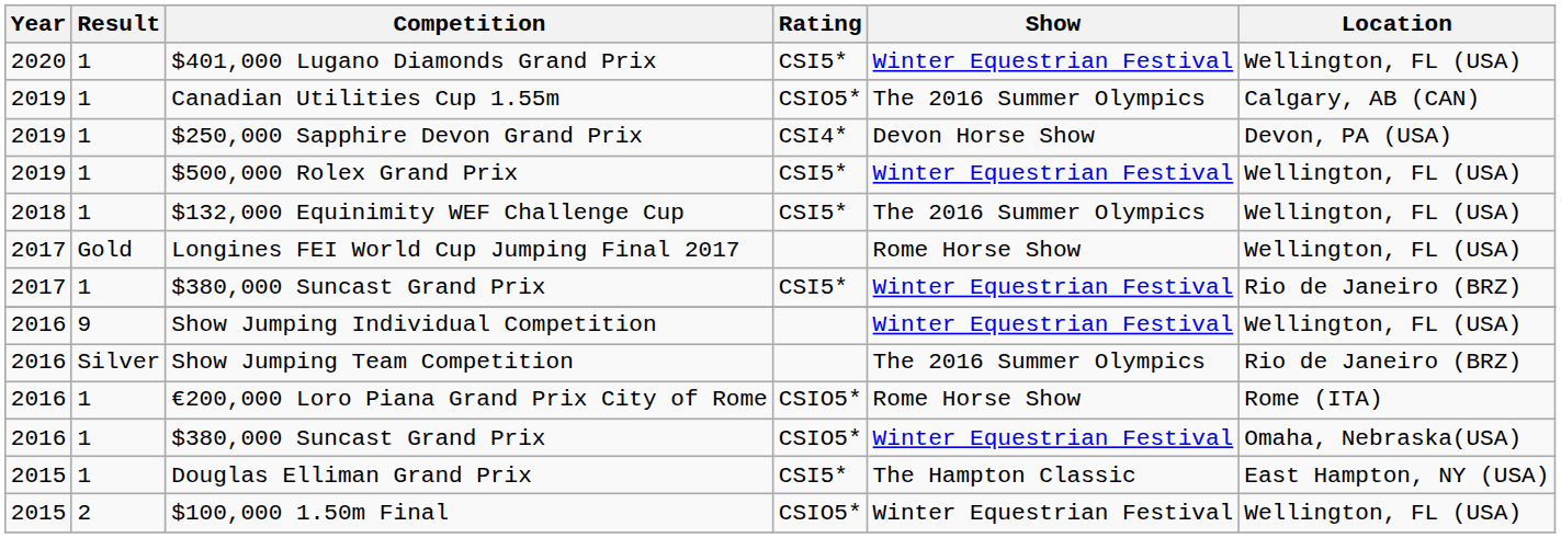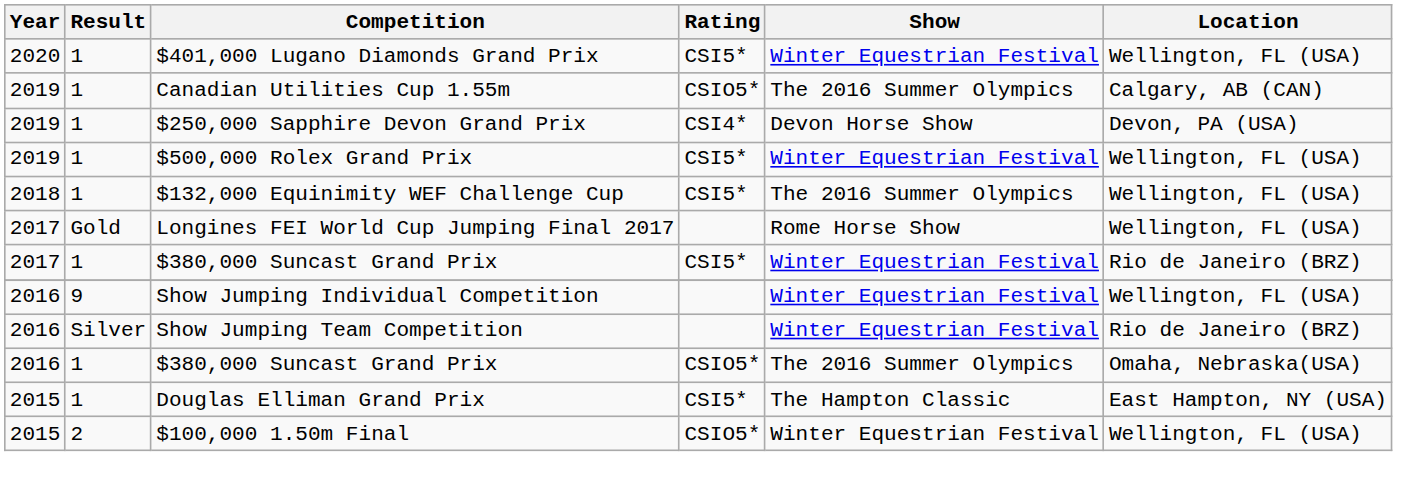 <table class="wikitable">
 <tr>
 <th>Year</th>
 <th>Result</th>
 <th>Competition</th>
 <th>Rating</th>
 <th>Show</th>
 <th>Location</th>
 </tr>
 <tr>
 <td>2020</td>
 <td>1</td>
 <td>$401,000 Lugano Diamonds Grand Prix</td>
 <td>CSI5*</td>
 <td><a href='#'>Winter Equestrian Festival</a></td>
 <td>Wellington, FL (USA)</td>
 </tr>
 <tr>
 <td>2019</td>
 <td>1</td>
 <td>Canadian Utilities Cup 1.55m</td>
 <td>CSIO5*</td>
 <td>The 2016 Summer Olympics</td>
 <td>Calgary, AB (CAN)</td>
 </tr>
 <tr>
 <td>2019</td>
 <td>1</td>
 <td>$250,000 Sapphire Devon Grand Prix</td>
 <td>CSI4*</td>
 <td>Devon Horse Show</td>
 <td>Devon, PA (USA)</td>
 </tr>
 <tr>
 <td>2019</td>
 <td>1</td>
 <td>$500,000 Rolex Grand Prix</td>
 <td>CSI5*</td>
 <td><a href='#'>Winter Equestrian Festival</a></td>
 <td>Wellington, FL (USA)</td>
 </tr>
 <tr>
 <td>2018</td>
 <td>1</td>
 <td>$132,000 Equinimity WEF Challenge Cup</td>
 <td>CSI5*</td>
 <td>The 2016 Summer Olympics</td>
 <td>Wellington, FL (USA)</td>
 </tr>
 <tr>
 <td>2017</td>
 <td>Gold</td>
 <td>Longines FEI World Cup Jumping Final 2017</td>
 <td></td>
 <td>Rome Horse Show</td>
 <td>Wellington, FL (USA)</td>
 </tr>
 <tr>
 <td>2017</td>
 <td>1</td>
 <td>$380,000 Suncast Grand Prix</td>
 <td>CSI5*</td>
 <td><a href='#'>Winter Equestrian Festival</a></td>
 <td>Rio de Janeiro (BRZ)</td>
 </tr>
 <tr>
 </tr>
 <tr>
 <td>2016</td>
 <td>9</td>
 <td>Show Jumping Individual Competition</td>
 <td></td>
 <td><a href='#'>Winter Equestrian Festival</a></td>
 <td>Wellington, FL (USA)</td>
 </tr>
 <tr>
 <td>2016</td>
 <td>Silver</td>
 <td>Show Jumping Team Competition</td>
 <td></td>
-<td>The 2016 Summer Olympics</td>
+<td><a href='#'>Winter Equestrian Festival</a></td>
 <td>Rio de Janeiro (BRZ)</td>
-</tr>
-<tr>
-<td>2016</td>
-<td>1</td>
-<td>€200,000 Loro Piana Grand Prix City of Rome</td>
-<td>CSIO5*</td>
-<td>Rome Horse Show</td>
-<td>Rome (ITA) </td>
 </tr>
 <tr>
 <td>2016</td>
 <td>1</td>
 <td>$380,000 Suncast Grand Prix</td>
 <td>CSIO5*</td>
-<td><a href='#'>Winter Equestrian Festival</a></td>
+<td>The 2016 Summer Olympics</td>
 <td>Omaha, Nebraska(USA)</td>
 </tr>
 <tr>
 <td>2015</td>
 <td>1</td>
 <td>Douglas Elliman Grand Prix</td>
 <td>CSI5*</td>
 <td>The Hampton Classic</td>
 <td>East Hampton, NY (USA)</td>
 </tr>
 <tr>
 <td>2015</td>
 <td>2</td>
 <td>$100,000 1.50m Final</td>
 <td>CSIO5*</td>
 <td>Winter Equestrian Festival</td>
 <td>Wellington, FL (USA)</td>
 </tr>
 </table>
